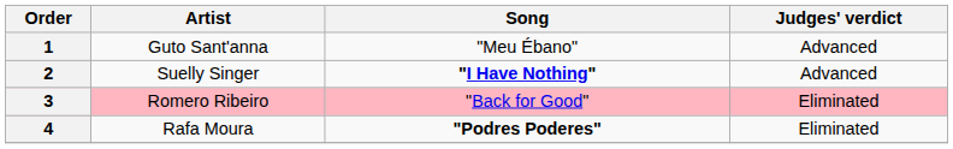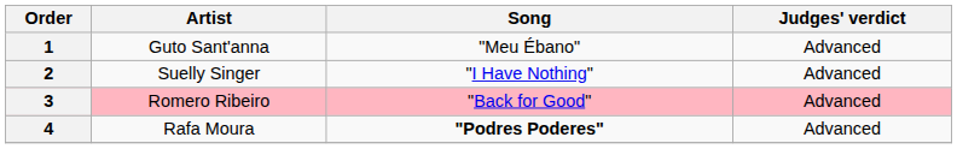 <table class="wikitable" style="text-align:center; width:55%;">
 <tr>
 <th scope="col" width="05%">Order</th>
 <th scope="col" width="15%">Artist</th>
 <th scope="col" width="26%">Song</th>
 <th scope="col" width="14%">Judges' verdict</th>
 </tr>
 <tr>
 <th>1</th>
 <td>Guto Sant'anna</td>
 <td>"Meu Ébano"</td>
 <td>Advanced</td>
 </tr>
 <tr>
 <th>2</th>
 <td>Suelly Singer</td>
-<td><strong>"<a href='#'>I Have Nothing</a>"</strong></td>
+<td>"<a href='#'>I Have Nothing</a>"</td>
 <td>Advanced</td>
 </tr>
 <tr bgcolor=FFB6C1>
 <th>3</th>
 <td>Romero Ribeiro</td>
 <td>"<a href='#'>Back for Good</a>"</td>
-<td>Eliminated</td>
+<td>Advanced</td>
 </tr>
 <tr>
 <th>4</th>
 <td>Rafa Moura</td>
 <td><strong>"Podres Poderes"</strong></td>
-<td>Eliminated</td>
+<td>Advanced</td>
 </tr>
 <tr>
 </tr>
 </table>
